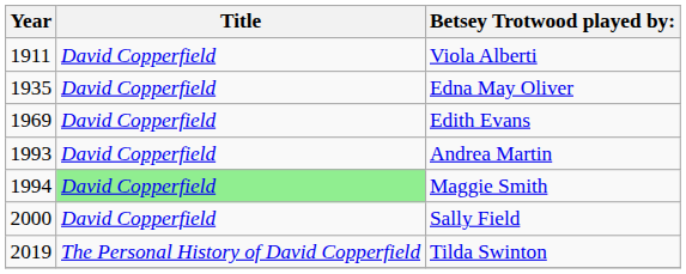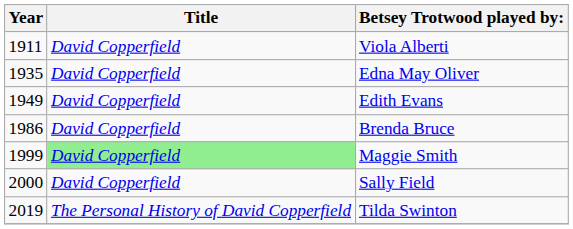 <table class="wikitable">
 <tr>
 <th>Year</th>
 <th>Title</th>
 <th>Betsey Trotwood played by:</th>
 </tr>
 <tr>
 <td>1911</td>
 <td><em><a href='#'>David Copperfield</a></em></td>
 <td><a href='#'>Viola Alberti</a></td>
 </tr>
 <tr>
 <td>1935</td>
 <td><em><a href='#'>David Copperfield</a></em></td>
 <td><a href='#'>Edna May Oliver</a></td>
 </tr>
 <tr>
-<td>1969</td>
+<td>1949</td>
 <td><em><a href='#'>David Copperfield</a></em></td>
 <td><a href='#'>Edith Evans</a></td>
 </tr>
 <tr>
-<td>1993</td>
+<td>1986</td>
 <td><em><a href='#'>David Copperfield</a></em></td>
-<td><a href='#'>Andrea Martin</a></td>
+<td><a href='#'>Brenda Bruce</a></td>
 </tr>
 <tr>
-<td>1994</td>
+<td>1999</td>
 <td style="background: lightgreen;"><em><a href='#'>David Copperfield</a></em></td>
 <td><a href='#'>Maggie Smith</a></td>
 </tr>
 <tr>
 <td>2000</td>
 <td><em><a href='#'>David Copperfield</a></em></td>
 <td><a href='#'>Sally Field</a></td>
 </tr>
 <tr>
 <td>2019</td>
 <td><em><a href='#'>The Personal History of David Copperfield</a></em></td>
 <td><a href='#'>Tilda Swinton</a></td>
 </tr>
 <tr>
 </tr>
 </table>
